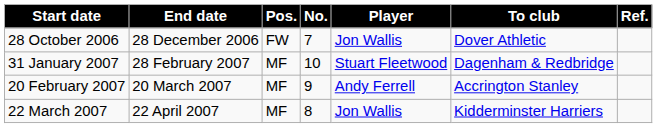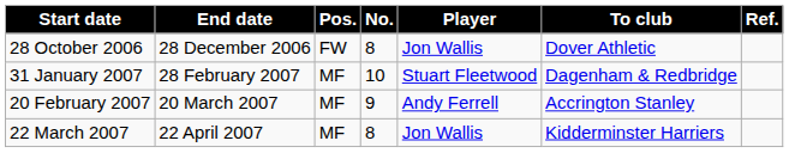 <table class="wikitable defaultleft col3center col4center col7center">
 <tr>
 <th style="background:#000; color:white;">Start date</th>
 <th style="background:#000; color:white;">End date</th>
 <th style="background:#000; color:white;">Pos.</th>
 <th style="background:#000; color:white;">No.</th>
 <th style="background:#000; color:white;">Player</th>
 <th style="background:#000; color:white;">To club</th>
 <th style="background:#000; color:white;">Ref.</th>
 </tr>
 <tr>
 <td>28 October 2006</td>
 <td>28 December 2006</td>
 <td>FW</td>
-<td>7</td>
+<td>8</td>
 <td> <a href='#'>Jon Wallis</a></td>
 <td><a href='#'>Dover Athletic</a></td>
 <td></td>
 </tr>
 <tr>
 <td>31 January 2007</td>
 <td>28 February 2007</td>
 <td>MF</td>
 <td>10</td>
 <td> <a href='#'>Stuart Fleetwood</a></td>
 <td><a href='#'>Dagenham & Redbridge</a></td>
 <td></td>
 </tr>
 <tr>
 <td>20 February 2007</td>
 <td>20 March 2007</td>
 <td>MF</td>
 <td>9</td>
 <td> <a href='#'>Andy Ferrell</a></td>
 <td><a href='#'>Accrington Stanley</a></td>
 <td></td>
 </tr>
 <tr>
 <td>22 March 2007</td>
 <td>22 April 2007</td>
 <td>MF</td>
 <td>8</td>
 <td> <a href='#'>Jon Wallis</a></td>
 <td><a href='#'>Kidderminster Harriers</a></td>
 <td></td>
 </tr>
 </table>
